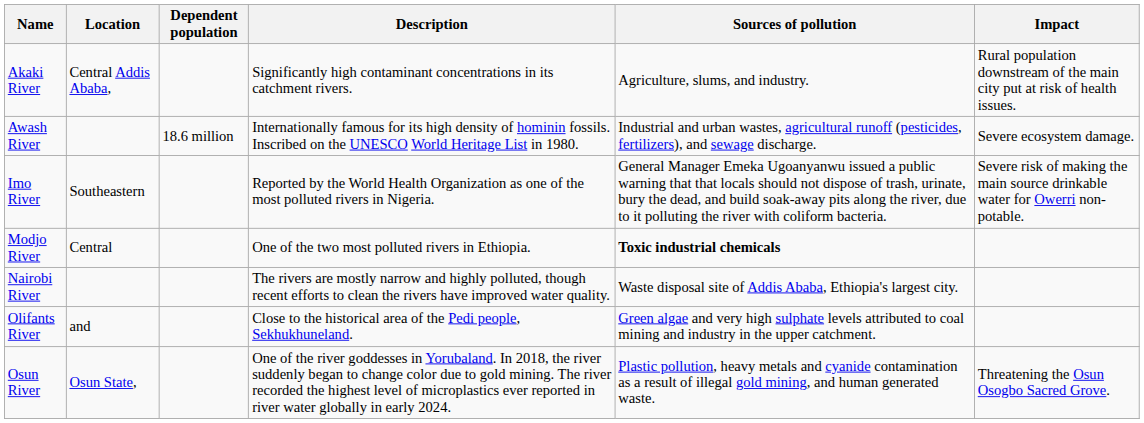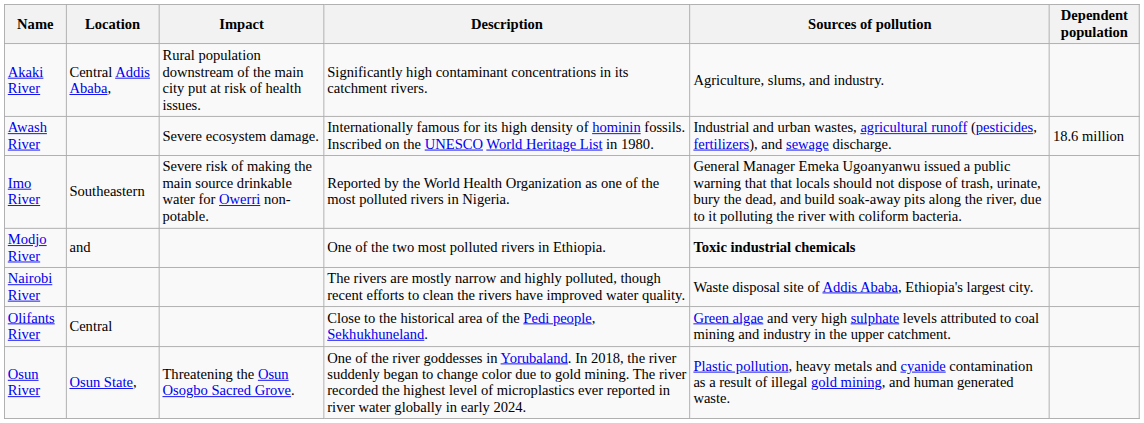 <table class="wikitable sortable">
 <tr>
 <th>Name</th>
 <th>Location</th>
-<th>Dependent population</th>
+<th>Impact</th>
 <th>Description</th>
 <th>Sources of pollution</th>
-<th>Impact</th>
+<th>Dependent population</th>
 </tr>
 <tr>
 <td><a href='#'>Akaki River</a></td>
 <td>Central <a href='#'>Addis Ababa</a>, </td>
-<td></td>
+<td>Rural population downstream of the main city put at risk of health issues.</td>
 <td>Significantly high contaminant concentrations in its catchment rivers.</td>
 <td>Agriculture, slums, and industry.</td>
-<td>Rural population downstream of the main city put at risk of health issues.</td>
+<td></td>
 </tr>
 <tr>
 <td><a href='#'>Awash River</a></td>
 <td></td>
-<td>18.6 million</td>
+<td>Severe ecosystem damage.</td>
 <td>Internationally famous for its high density of <a href='#'>hominin</a> fossils. Inscribed on the <a href='#'>UNESCO</a> <a href='#'>World Heritage List</a> in 1980.</td>
 <td>Industrial and urban wastes, <a href='#'>agricultural runoff</a> (<a href='#'>pesticides</a>, <a href='#'>fertilizers</a>), and <a href='#'>sewage</a> discharge.</td>
-<td>Severe ecosystem damage.</td>
+<td>18.6 million</td>
 </tr>
 <tr>
 <td><a href='#'>Imo River</a></td>
 <td>Southeastern </td>
-<td></td>
+<td>Severe risk of making the main source drinkable water for <a href='#'>Owerri</a> non-potable.</td>
 <td>Reported by the World Health Organization as one of the most polluted rivers in Nigeria.</td>
 <td>General Manager Emeka Ugoanyanwu issued a public warning that that locals should not dispose of trash, urinate, bury the dead, and build soak-away pits along the river, due to it polluting the river with coliform bacteria.</td>
-<td>Severe risk of making the main source drinkable water for <a href='#'>Owerri</a> non-potable.</td>
+<td></td>
 </tr>
 <tr>
 <td><a href='#'>Modjo River</a></td>
-<td>Central </td>
+<td> and </td>
 <td></td>
 <td>One of the two most polluted rivers in Ethiopia.</td>
 <td><strong>Toxic industrial chemicals</strong></td>
 <td></td>
 </tr>
 <tr>
 <td><a href='#'>Nairobi River</a></td>
 <td></td>
 <td></td>
 <td>The rivers are mostly narrow and highly polluted, though recent efforts to clean the rivers have improved water quality.</td>
 <td>Waste disposal site of <a href='#'>Addis Ababa</a>, Ethiopia's largest city.</td>
 <td></td>
 </tr>
 <tr>
 <td><a href='#'>Olifants River</a></td>
-<td> and </td>
+<td>Central </td>
 <td></td>
 <td>Close to the historical area of the <a href='#'>Pedi people</a>, <a href='#'>Sekhukhuneland</a>.</td>
 <td><a href='#'>Green algae</a> and very high <a href='#'>sulphate</a> levels attributed to coal mining and industry in the upper catchment.</td>
 <td></td>
 </tr>
 <tr>
 <td><a href='#'>Osun River</a></td>
 <td><a href='#'>Osun State</a>, </td>
-<td></td>
+<td>Threatening the <a href='#'>Osun Osogbo Sacred Grove</a>.</td>
 <td>One of the river goddesses in <a href='#'>Yorubaland</a>. In 2018, the river suddenly began to change color due to gold mining. The river recorded the highest level of microplastics ever reported in river water globally in early 2024.</td>
 <td><a href='#'>Plastic pollution</a>, heavy metals and <a href='#'>cyanide</a> contamination as a result of illegal <a href='#'>gold mining</a>, and human generated waste.</td>
-<td>Threatening the <a href='#'>Osun Osogbo Sacred Grove</a>.</td>
+<td></td>
 </tr>
 </table>
